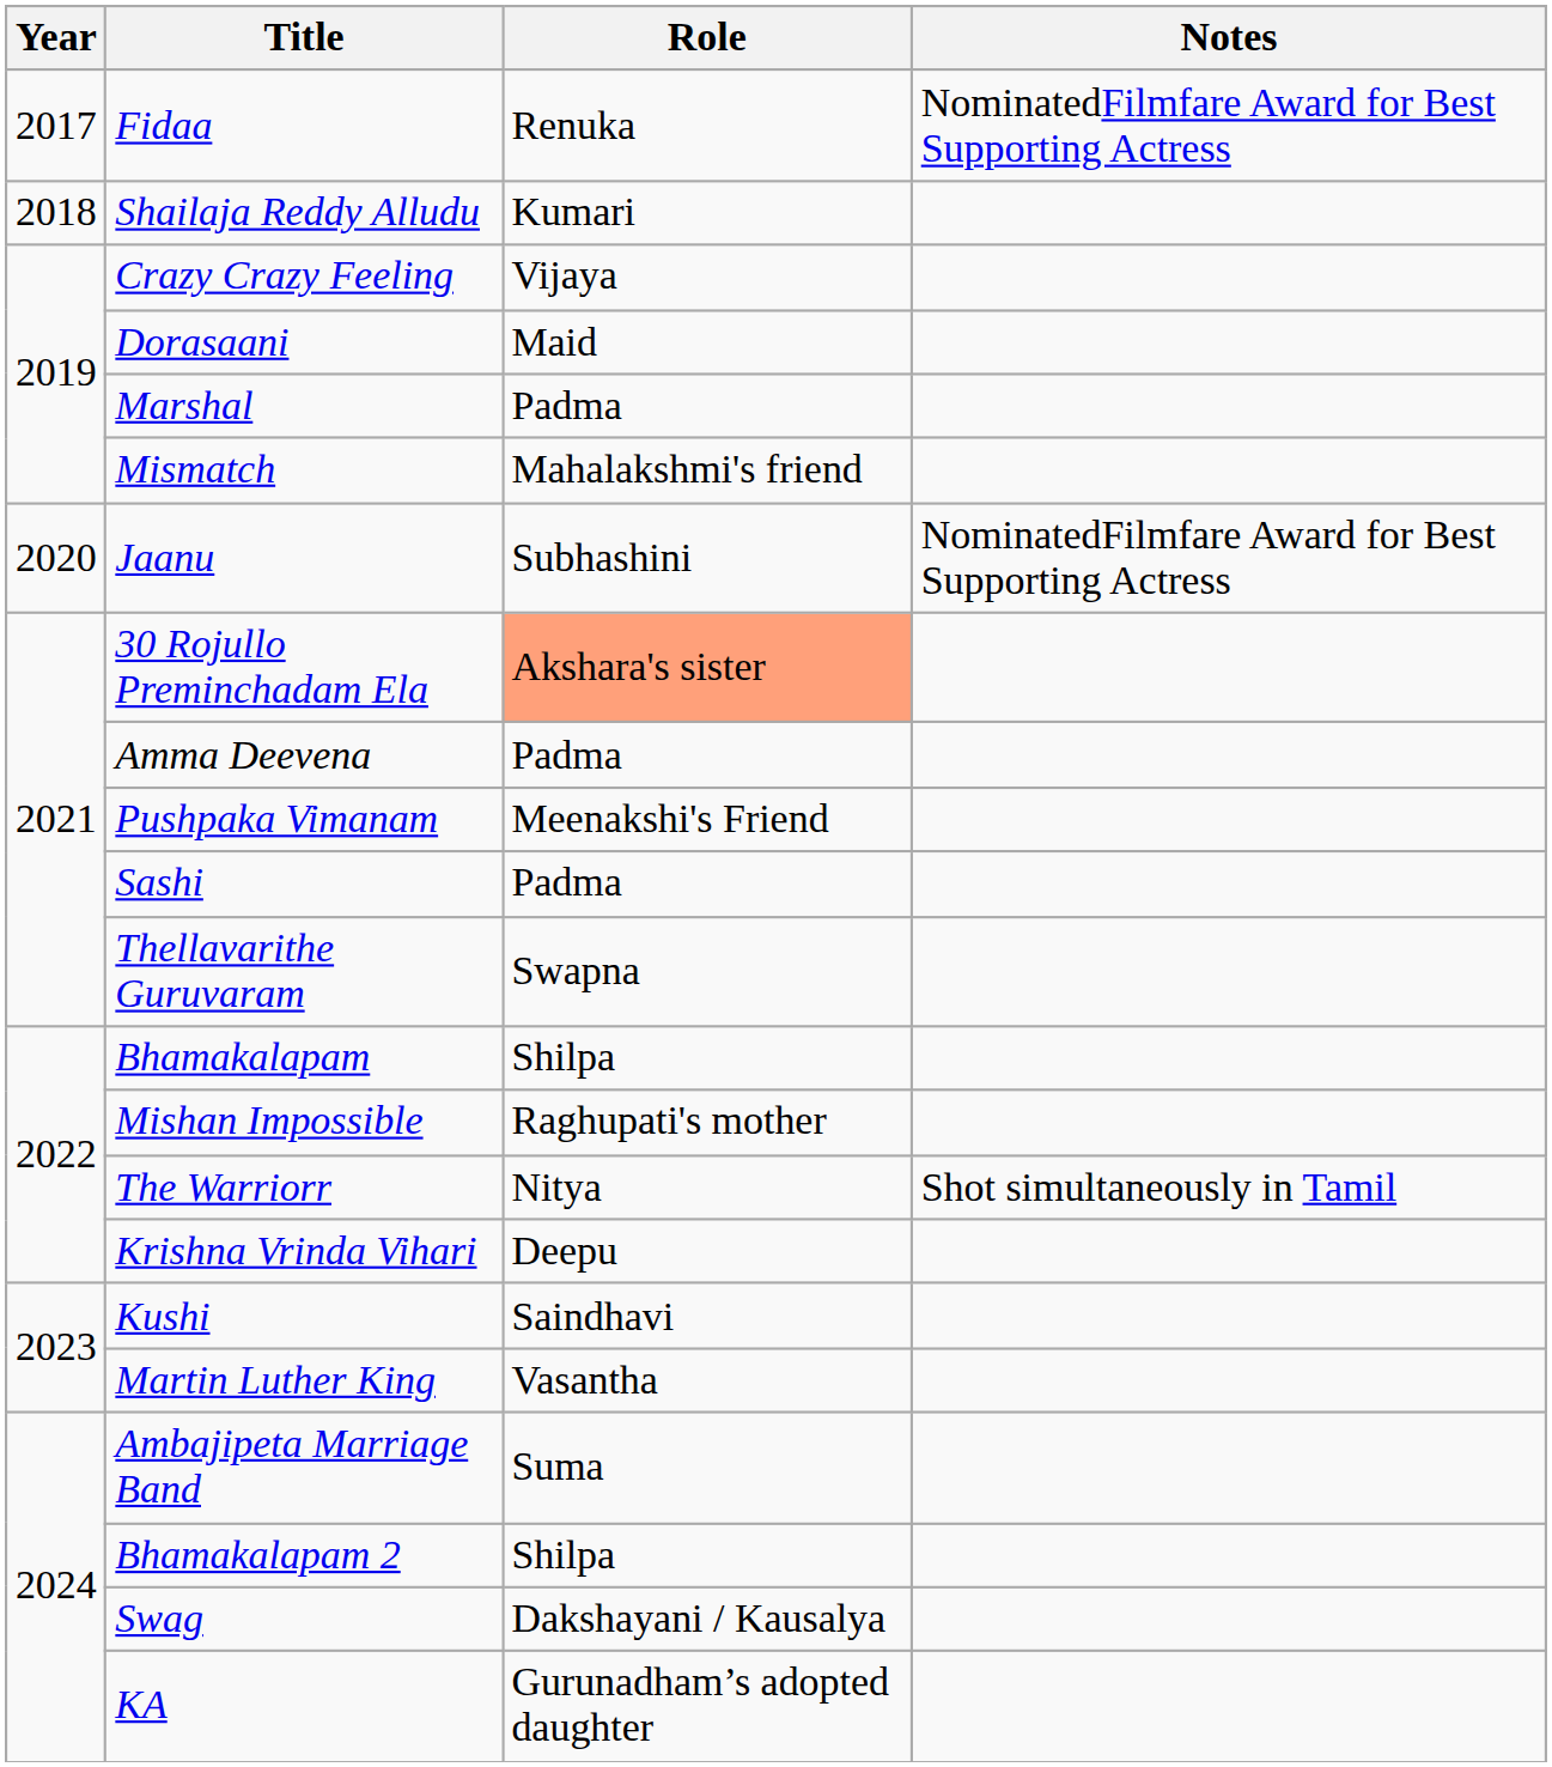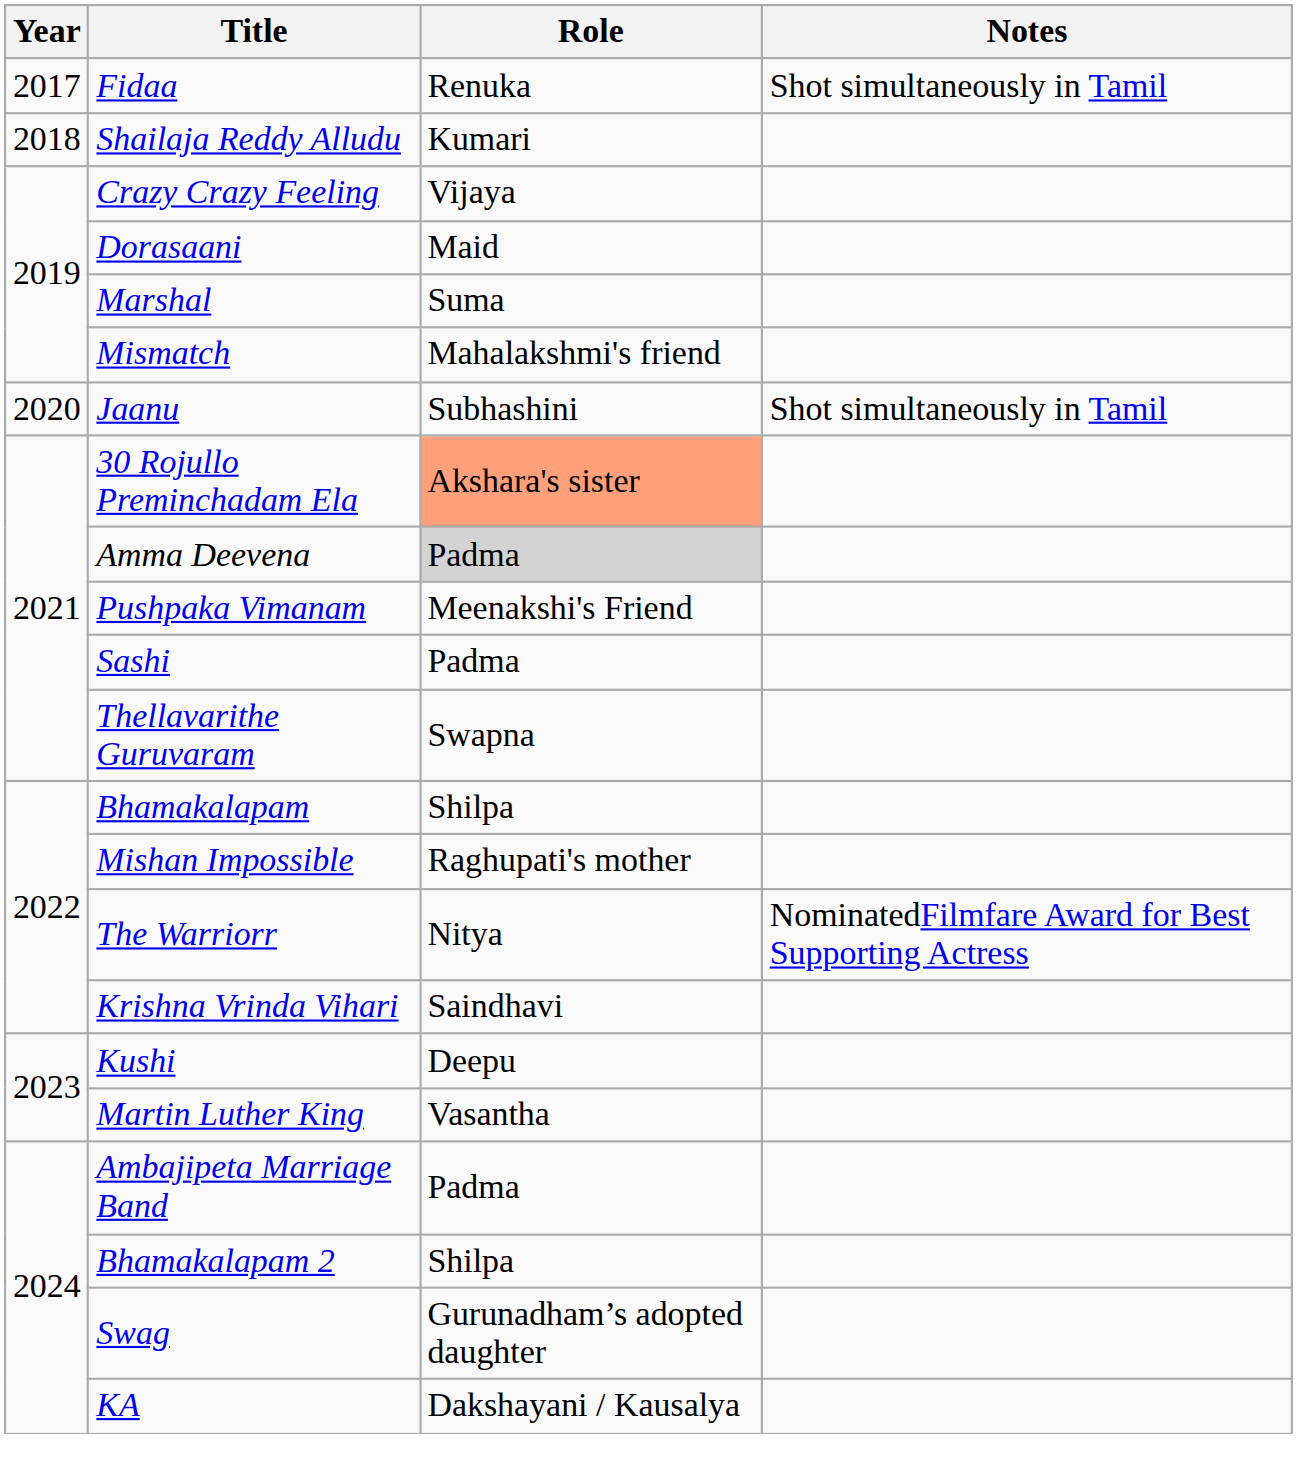 <table class="wikitable sortable">
 <tr>
 <th>Year</th>
 <th>Title</th>
 <th>Role</th>
 <th>Notes</th>
 </tr>
 <tr>
 <td>2017</td>
 <td><em><a href='#'>Fidaa</a></em></td>
 <td>Renuka</td>
-<td>Nominated<a href='#'>Filmfare Award for Best Supporting Actress</a></td>
+<td>Shot simultaneously in <a href='#'>Tamil</a></td>
 </tr>
 <tr>
 <td>2018</td>
 <td><em><a href='#'>Shailaja Reddy Alludu</a></em></td>
 <td>Kumari</td>
 <td></td>
 </tr>
 <tr>
 <td rowspan="4">2019</td>
 <td><em><a href='#'>Crazy Crazy Feeling</a></em></td>
 <td>Vijaya</td>
 <td></td>
 </tr>
 <tr>
 <td><em><a href='#'>Dorasaani</a></em></td>
 <td>Maid</td>
 <td></td>
 </tr>
 <tr>
 <td><em><a href='#'>Marshal</a></em></td>
-<td>Padma</td>
+<td>Suma</td>
 <td></td>
 </tr>
 <tr>
 <td><em><a href='#'>Mismatch</a></em></td>
 <td>Mahalakshmi's friend</td>
 <td></td>
 </tr>
 <tr>
 <td>2020</td>
 <td><em><a href='#'>Jaanu</a></em></td>
 <td>Subhashini</td>
-<td>NominatedFilmfare Award for Best Supporting Actress</td>
+<td>Shot simultaneously in <a href='#'>Tamil</a></td>
 </tr>
 <tr>
 <td rowspan="5">2021</td>
 <td><em><a href='#'>30 Rojullo Preminchadam Ela</a></em></td>
 <td style="background: lightsalmon;">Akshara's sister</td>
 <td></td>
 </tr>
 <tr>
 <td><em>Amma Deevena</em></td>
-<td>Padma</td>
+<td style="background: lightgrey;">Padma</td>
 <td></td>
 </tr>
 <tr>
 <td><em><a href='#'>Pushpaka Vimanam</a></em></td>
 <td>Meenakshi's Friend</td>
 <td></td>
 </tr>
 <tr>
 <td><em><a href='#'>Sashi</a></em></td>
 <td>Padma</td>
 <td></td>
 </tr>
 <tr>
 <td><em><a href='#'>Thellavarithe Guruvaram</a></em></td>
 <td>Swapna</td>
 <td></td>
 </tr>
 <tr>
 <td rowspan="4">2022</td>
 <td><em><a href='#'>Bhamakalapam</a></em></td>
 <td>Shilpa</td>
 <td></td>
 </tr>
 <tr>
 <td><em><a href='#'>Mishan Impossible</a></em></td>
 <td>Raghupati's mother</td>
 <td></td>
 </tr>
 <tr>
 <td><em><a href='#'>The Warriorr</a></em></td>
 <td>Nitya</td>
-<td>Shot simultaneously in <a href='#'>Tamil</a></td>
+<td>Nominated<a href='#'>Filmfare Award for Best Supporting Actress</a></td>
 </tr>
 <tr>
 <td><em><a href='#'>Krishna Vrinda Vihari</a></em></td>
-<td>Deepu</td>
+<td>Saindhavi</td>
 <td></td>
 </tr>
 <tr>
 <td rowspan="2">2023</td>
 <td><em><a href='#'>Kushi</a></em></td>
-<td>Saindhavi</td>
+<td>Deepu</td>
 <td></td>
 </tr>
 <tr>
 <td><em><a href='#'>Martin Luther King</a></em></td>
 <td>Vasantha</td>
 <td></td>
 </tr>
 <tr>
 <td rowspan="4">2024</td>
 <td><em><a href='#'>Ambajipeta Marriage Band</a></em></td>
-<td>Suma</td>
+<td>Padma</td>
 <td></td>
 </tr>
 <tr>
 <td><em><a href='#'>Bhamakalapam 2</a></em></td>
 <td>Shilpa</td>
 <td></td>
 </tr>
 <tr>
 <td><a href='#'><em>Swag</em></a></td>
-<td>Dakshayani / Kausalya</td>
+<td>Gurunadham’s adopted daughter</td>
 <td></td>
 </tr>
 <tr>
 <td><em><a href='#'>KA</a></em></td>
-<td>Gurunadham’s adopted daughter</td>
+<td>Dakshayani / Kausalya</td>
 <td></td>
 </tr>
 </table>
